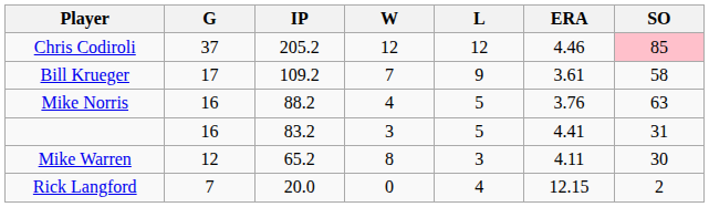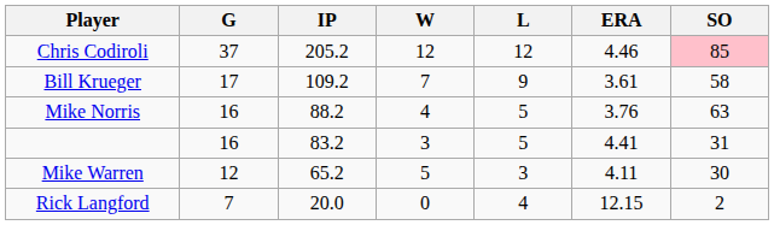 <table class="wikitable sortable">
 <tr>
 <th bgcolor="#DDDDFF" width="16%">Player</th>
 <th bgcolor="#DDDDFF" width="9%">G</th>
 <th bgcolor="#DDDDFF" width="9%">IP</th>
 <th bgcolor="#DDDDFF" width="9%">W</th>
 <th bgcolor="#DDDDFF" width="9%">L</th>
 <th bgcolor="#DDDDFF" width="9%">ERA</th>
 <th bgcolor="#DDDDFF" width="9%">SO</th>
 </tr>
 <tr align="center">
 <td><a href='#'>Chris Codiroli</a></td>
 <td>37</td>
 <td>205.2</td>
 <td>12</td>
 <td>12</td>
 <td>4.46</td>
 <td style="background: pink;">85</td>
 </tr>
 <tr align=center>
 <td><a href='#'>Bill Krueger</a></td>
 <td>17</td>
 <td>109.2</td>
 <td>7</td>
 <td>9</td>
 <td>3.61</td>
 <td>58</td>
 </tr>
 <tr align=center>
 <td><a href='#'>Mike Norris</a></td>
 <td>16</td>
 <td>88.2</td>
 <td>4</td>
 <td>5</td>
 <td>3.76</td>
 <td>63</td>
 </tr>
 <tr align=center>
 <td></td>
 <td>16</td>
 <td>83.2</td>
 <td>3</td>
 <td>5</td>
 <td>4.41</td>
 <td>31</td>
 </tr>
 <tr align="center">
 <td><a href='#'>Mike Warren</a></td>
 <td>12</td>
 <td>65.2</td>
-<td>8</td>
+<td>5</td>
 <td>3</td>
 <td>4.11</td>
 <td>30</td>
 </tr>
 <tr align=center>
 <td><a href='#'>Rick Langford</a></td>
 <td>7</td>
 <td>20.0</td>
 <td>0</td>
 <td>4</td>
 <td>12.15</td>
 <td>2</td>
 </tr>
 </table>
